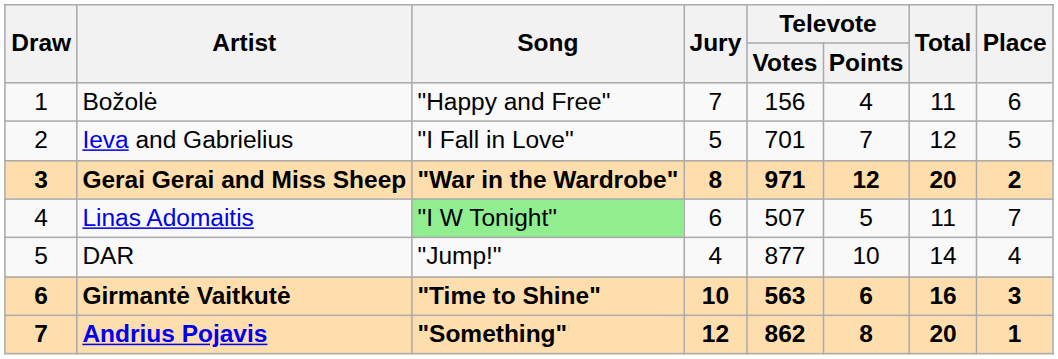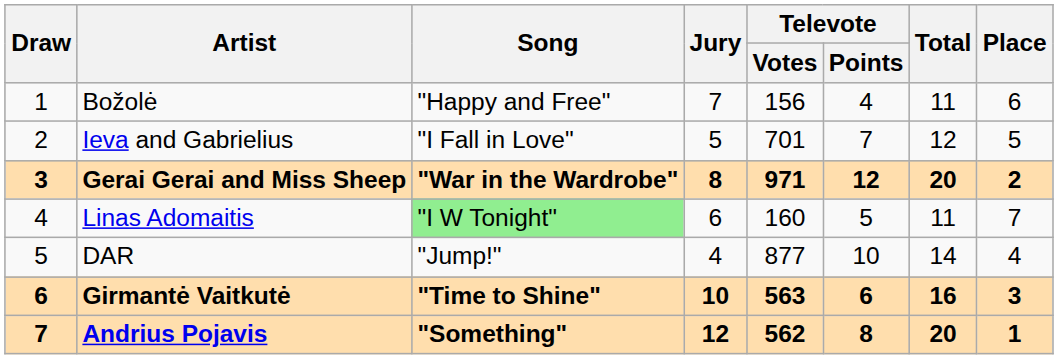 <table class="sortable wikitable" style="margin: 1em auto 1em auto; text-align:center;">
 <tr>
 <th rowspan="2">Draw</th>
 <th rowspan="2">Artist</th>
 <th rowspan="2">Song</th>
 <th rowspan="2">Jury</th>
 <th colspan="2">Televote</th>
 <th rowspan="2">Total</th>
 <th rowspan="2">Place</th>
 </tr>
 <tr>
 <th>Votes</th>
 <th>Points</th>
 </tr>
 <tr>
 <td>1</td>
 <td align="left">Božolė</td>
 <td align="left">"Happy and Free"</td>
 <td>7</td>
 <td>156</td>
 <td>4</td>
 <td>11</td>
 <td>6</td>
 </tr>
 <tr>
 <td>2</td>
 <td align="left"><a href='#'>Ieva</a> and Gabrielius</td>
 <td align="left">"I Fall in Love"</td>
 <td>5</td>
 <td>701</td>
 <td>7</td>
 <td>12</td>
 <td>5</td>
 </tr>
 <tr style="font-weight:bold; background:navajowhite;">
 <td>3</td>
 <td align="left">Gerai Gerai and Miss Sheep</td>
 <td align="left">"War in the Wardrobe"</td>
 <td>8</td>
 <td>971</td>
 <td>12</td>
 <td>20</td>
 <td>2</td>
 </tr>
 <tr>
 <td>4</td>
 <td align="left"><a href='#'>Linas Adomaitis</a></td>
 <td align="left" style="background: lightgreen;">"I W Tonight"</td>
 <td>6</td>
-<td>507</td>
+<td>160</td>
 <td>5</td>
 <td>11</td>
 <td>7</td>
 </tr>
 <tr>
 <td>5</td>
 <td align="left">DAR</td>
 <td align="left">"Jump!"</td>
 <td>4</td>
 <td>877</td>
 <td>10</td>
 <td>14</td>
 <td>4</td>
 </tr>
 <tr style="font-weight:bold; background:navajowhite;">
 <td>6</td>
 <td align="left">Girmantė Vaitkutė</td>
 <td align="left">"Time to Shine"</td>
 <td>10</td>
 <td>563</td>
 <td>6</td>
 <td>16</td>
 <td>3</td>
 </tr>
 <tr style="font-weight:bold; background:navajowhite;">
 <td>7</td>
 <td align="left"><a href='#'>Andrius Pojavis</a></td>
 <td align="left">"Something"</td>
 <td>12</td>
-<td>862</td>
+<td>562</td>
 <td>8</td>
 <td>20</td>
 <td>1</td>
 </tr>
 </table>
